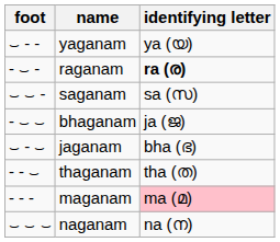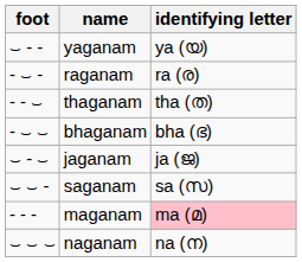 <table class="wikitable">
 <tr>
 <th>foot</th>
 <th>name</th>
 <th>identifying letter</th>
 </tr>
 <tr>
 <td>⌣ - -</td>
 <td>yaganam</td>
 <td>ya (യ)</td>
 </tr>
 <tr>
 <td>- ⌣ -</td>
 <td>raganam</td>
-<td><strong>ra (ര)</strong></td>
+<td>ra (ര)</td>
+</tr>
+<tr>
+<td>- - ⌣</td>
+<td>thaganam</td>
+<td>tha (ത)</td>
+</tr>
+<tr>
+<td>- ⌣ ⌣</td>
+<td>bhaganam</td>
+<td>bha (ഭ)</td>
+</tr>
+<tr>
+<td>⌣ - ⌣</td>
+<td>jaganam</td>
+<td>ja (ജ)</td>
 </tr>
 <tr>
 <td>⌣ ⌣ -</td>
 <td>saganam</td>
 <td>sa (സ)</td>
-</tr>
-<tr>
-<td>- ⌣ ⌣</td>
-<td>bhaganam</td>
-<td>ja (ജ)</td>
-</tr>
-<tr>
-<td>⌣ - ⌣</td>
-<td>jaganam</td>
-<td>bha (ഭ)</td>
-</tr>
-<tr>
-<td>- - ⌣</td>
-<td>thaganam</td>
-<td>tha (ത)</td>
 </tr>
 <tr>
 <td>- - -</td>
 <td>maganam</td>
 <td style="background: pink;">ma (മ)</td>
 </tr>
 <tr>
 <td>⌣ ⌣ ⌣</td>
 <td>naganam</td>
 <td>na (ന)</td>
 </tr>
 </table>
